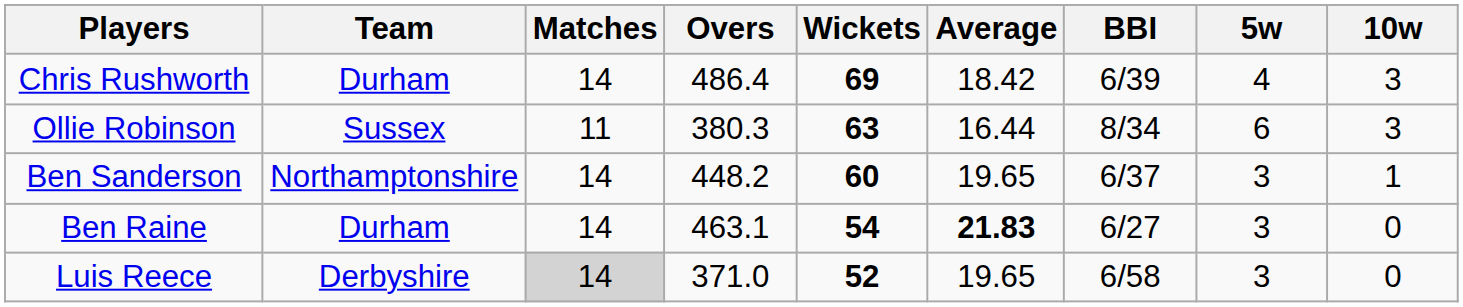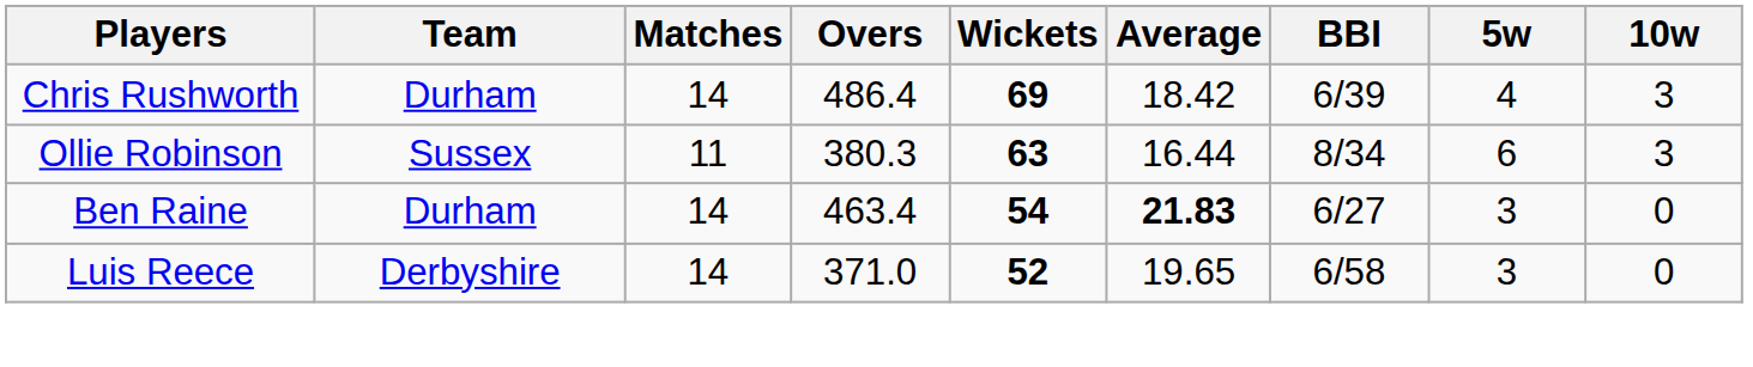 <table class="wikitable" style="text-align:center">
 <tr>
 <th width=125>Players</th>
 <th width=125>Team</th>
 <th width=60>Matches</th>
 <th width=60>Overs</th>
 <th width=60>Wickets</th>
 <th width=60>Average</th>
 <th width=60>BBI</th>
 <th width=60>5w</th>
 <th width=60>10w</th>
 </tr>
 <tr>
 <td><a href='#'>Chris Rushworth</a></td>
 <td><a href='#'>Durham</a></td>
 <td>14</td>
 <td>486.4</td>
 <td><strong>69</strong></td>
 <td>18.42</td>
 <td>6/39</td>
 <td>4</td>
 <td>3</td>
 </tr>
 <tr>
 <td><a href='#'>Ollie Robinson</a></td>
 <td><a href='#'>Sussex</a></td>
 <td>11</td>
 <td>380.3</td>
 <td><strong>63</strong></td>
 <td>16.44</td>
 <td>8/34</td>
 <td>6</td>
 <td>3</td>
 </tr>
 <tr>
-<td><a href='#'>Ben Sanderson</a></td>
-<td><a href='#'>Northamptonshire</a></td>
-<td>14</td>
-<td>448.2</td>
-<td><strong>60</strong></td>
-<td>19.65</td>
-<td>6/37</td>
-<td>3</td>
-<td>1</td>
-</tr>
-<tr>
 <td><a href='#'>Ben Raine</a></td>
 <td><a href='#'>Durham</a></td>
 <td>14</td>
-<td>463.1</td>
+<td>463.4</td>
 <td><strong>54</strong></td>
 <td><strong>21.83</strong></td>
 <td>6/27</td>
 <td>3</td>
 <td>0</td>
 </tr>
 <tr>
 <td><a href='#'>Luis Reece</a></td>
 <td><a href='#'>Derbyshire</a></td>
-<td style="background: lightgrey;">14</td>
+<td>14</td>
 <td>371.0</td>
 <td><strong>52</strong></td>
 <td>19.65</td>
 <td>6/58</td>
 <td>3</td>
 <td>0</td>
 </tr>
 </table>
